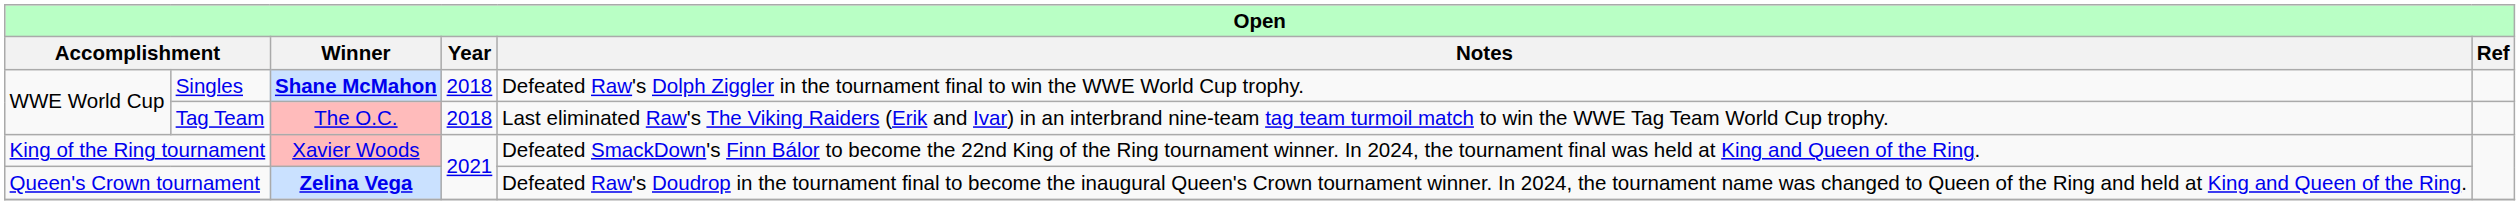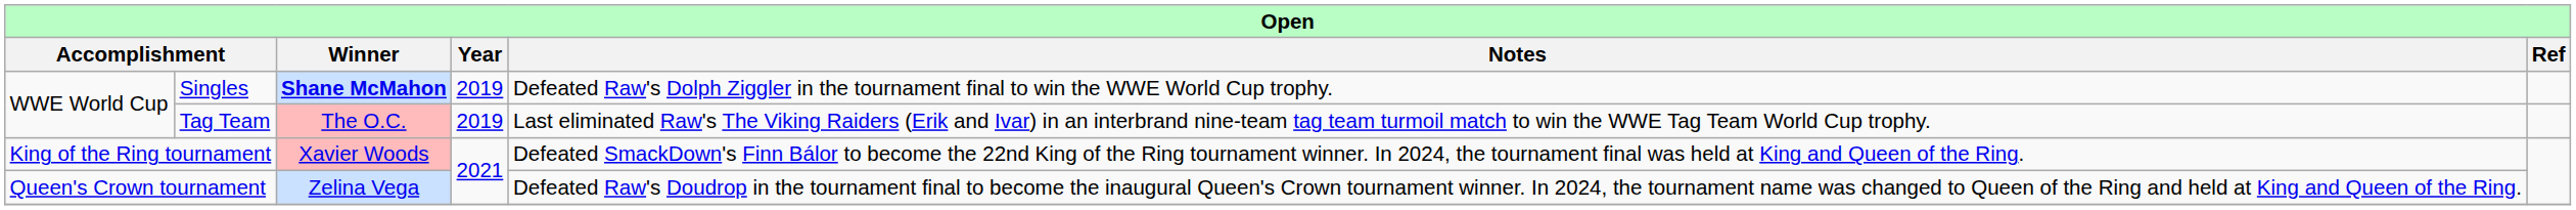 <table class="wikitable" style="font-size: 85%;">
 <tr>
 <th colspan="11" style="background:#B9FFC5;">Open</th>
 </tr>
 <tr>
 <th colspan="2">Accomplishment</th>
 <th>Winner</th>
 <th>Year</th>
 <th>Notes</th>
 <th>Ref</th>
 </tr>
 <tr Raw.   Smackdown>
 <td rowspan="2">WWE World Cup</td>
 <td><a href='#'>Singles</a></td>
 <td style="background:#CAE1FF;" align="center"><strong><a href='#'>Shane McMahon</a> </strong></td>
-<td><a href='#'>2018</a></td>
+<td><a href='#'>2019</a></td>
 <td align="left">Defeated <a href='#'>Raw</a>'s <a href='#'>Dolph Ziggler</a> in the tournament final to win the WWE World Cup trophy.</td>
 <td></td>
 </tr>
 <tr>
 <td><a href='#'>Tag Team</a></td>
 <td style="background:#FBB;"align=center><a href='#'>The O.C.</a><br> </td>
-<td><a href='#'>2018</a></td>
+<td><a href='#'>2019</a></td>
 <td>Last eliminated <a href='#'>Raw</a>'s <a href='#'>The Viking Raiders</a> (<a href='#'>Erik</a> and <a href='#'>Ivar</a>) in an interbrand nine-team <a href='#'>tag team turmoil match</a> to win the WWE Tag Team World Cup trophy.</td>
 <td></td>
 </tr>
 <tr>
 <td colspan="2"><a href='#'>King of the Ring tournament</a></td>
 <td style="background:#FBB;"align=center><a href='#'>Xavier Woods</a> </td>
 <td rowspan=2><a href='#'>2021</a></td>
 <td align="left">Defeated <a href='#'>SmackDown</a>'s <a href='#'>Finn Bálor</a> to become the 22nd King of the Ring tournament winner. In 2024, the tournament final was held at <a href='#'>King and Queen of the Ring</a>.</td>
 <td rowspan=2></td>
 </tr>
 <tr>
 <td colspan="2"><a href='#'>Queen's Crown tournament</a></td>
-<td style="background:#CAE1FF;"align=center><strong><a href='#'>Zelina Vega</a> </strong></td>
+<td style="background:#CAE1FF;"align=center><a href='#'>Zelina Vega</a> </td>
 <td align="left">Defeated <a href='#'>Raw</a>'s <a href='#'>Doudrop</a> in the tournament final to become the inaugural Queen's Crown tournament winner. In 2024, the tournament name was changed to Queen of the Ring and held at <a href='#'>King and Queen of the Ring</a>.</td>
 </tr>
 <tr>
 </tr>
 </table>
